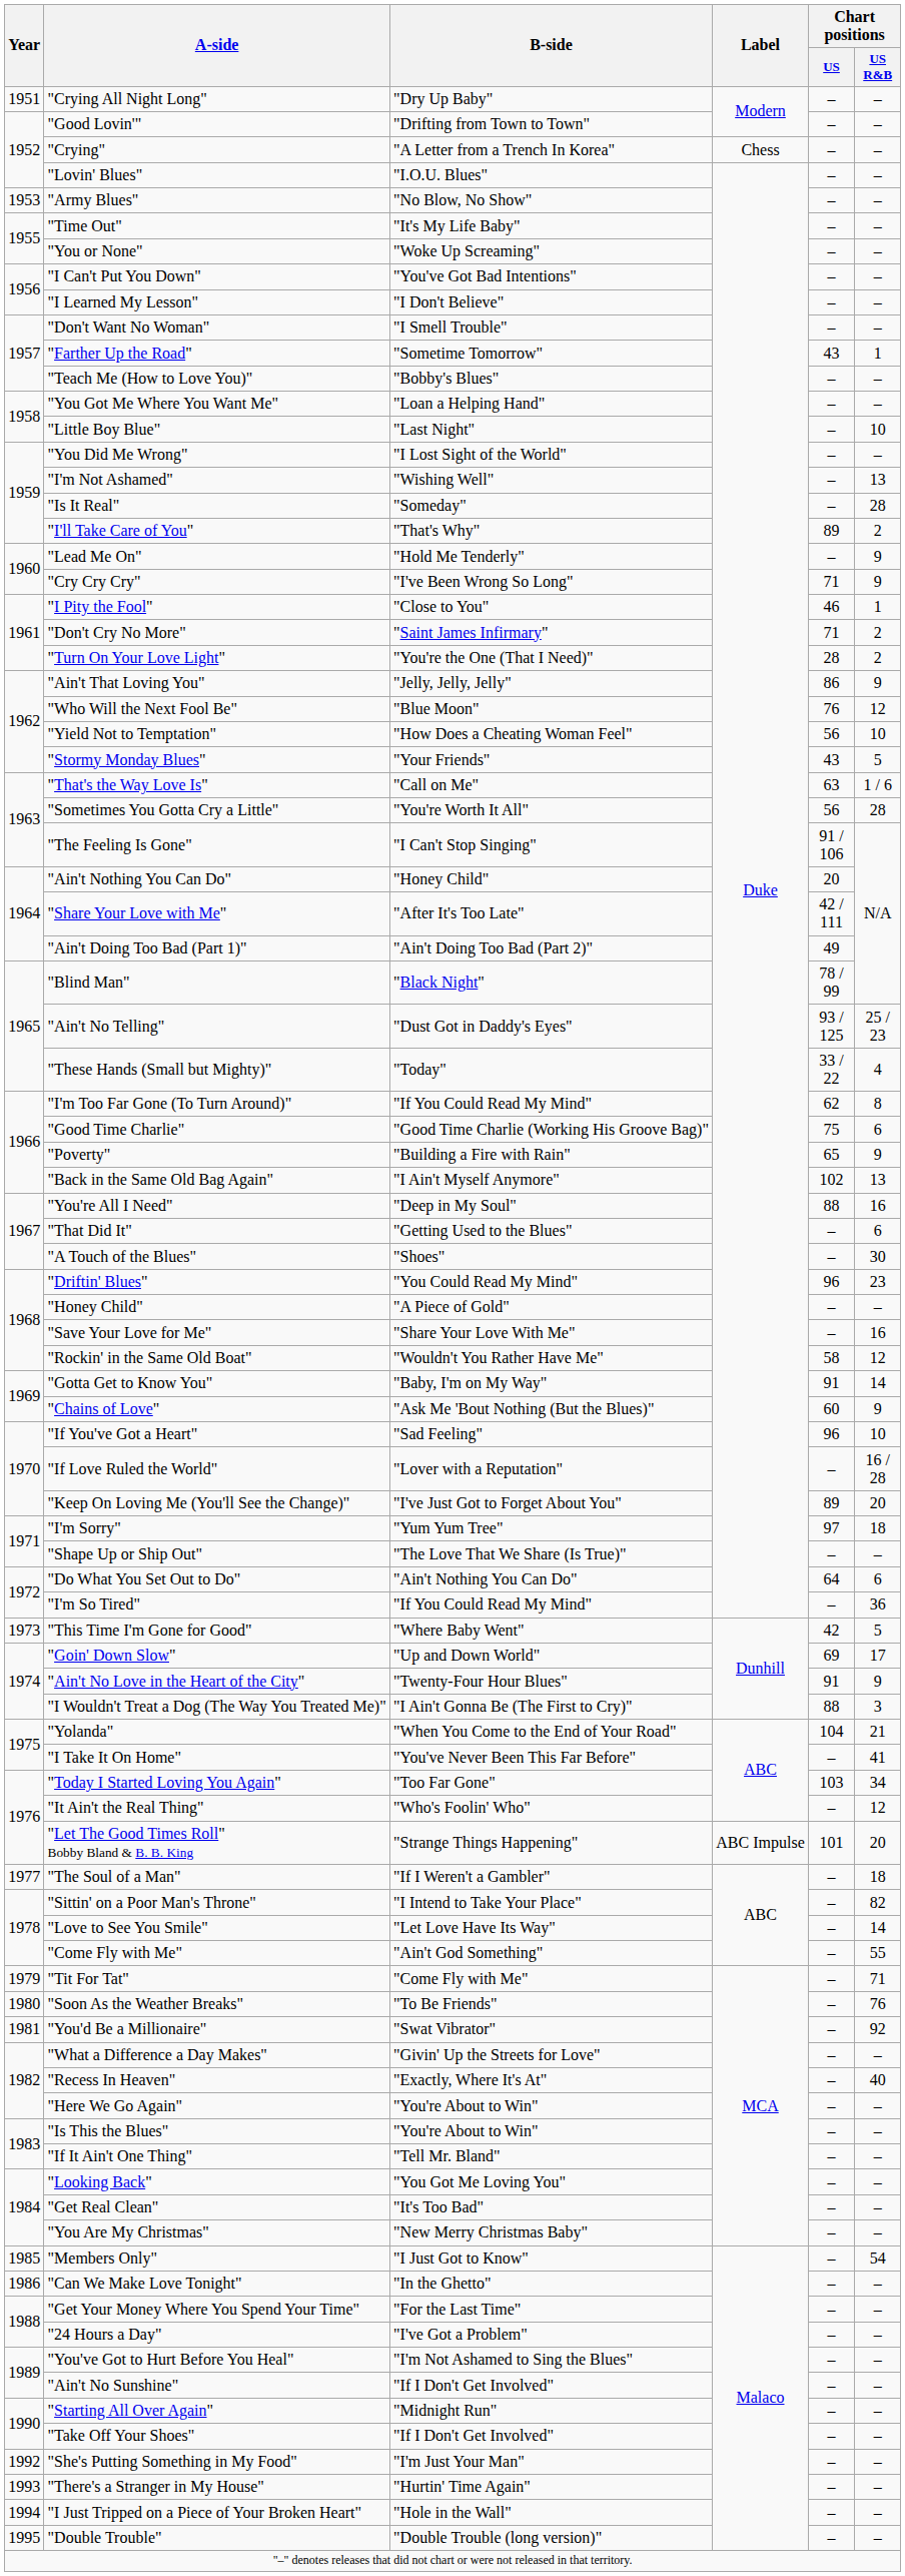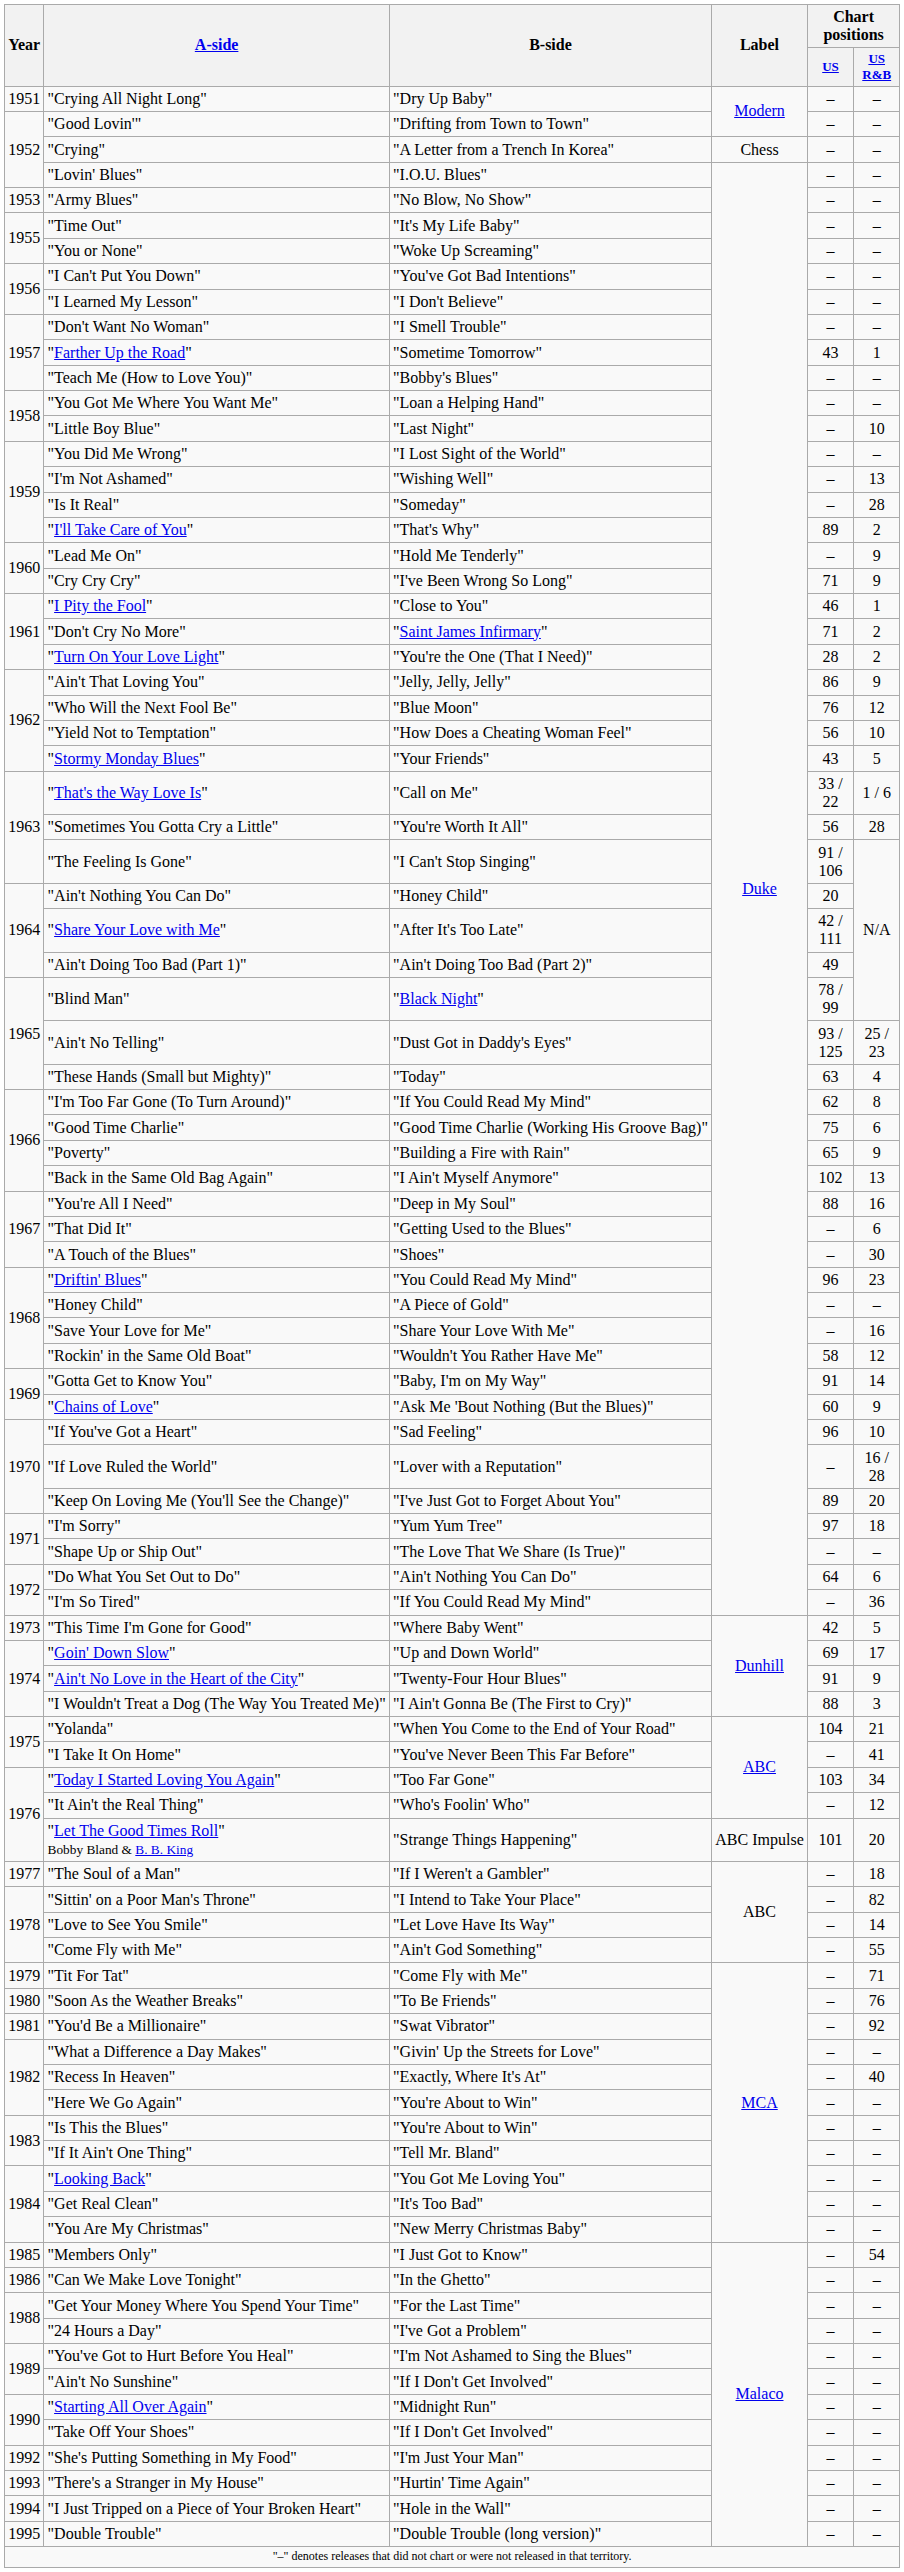 <table class="wikitable" style="text-align:center;">
 <tr>
 <th rowspan="2">Year</th>
 <th rowspan="2"><a href='#'>A-side</a></th>
 <th rowspan="2">B-side</th>
 <th rowspan="2">Label</th>
 <th colspan="2">Chart positions</th>
 </tr>
 <tr style="font-size:small;">
 <th style="width:40px;"><a href='#'>US</a><br></th>
 <th style="width:40px;"><a href='#'>US R&B</a><br></th>
 </tr>
 <tr>
 <td>1951</td>
 <td style="text-align:left;">"Crying All Night Long"</td>
 <td style="text-align:left;">"Dry Up Baby"</td>
 <td rowspan="2"><a href='#'>Modern</a></td>
 <td>–</td>
 <td>–</td>
 </tr>
 <tr>
 <td rowspan="3">1952</td>
 <td style="text-align:left;">"Good Lovin'"</td>
 <td style="text-align:left;">"Drifting from Town to Town"</td>
 <td>–</td>
 <td>–</td>
 </tr>
 <tr>
 <td style="text-align:left;">"Crying"</td>
 <td style="text-align:left;">"A Letter from a Trench In Korea"</td>
 <td>Chess</td>
 <td>–</td>
 <td>–</td>
 </tr>
 <tr>
 <td style="text-align:left;">"Lovin' Blues"</td>
 <td style="text-align:left;">"I.O.U. Blues"</td>
 <td rowspan="53"><a href='#'>Duke</a></td>
 <td>–</td>
 <td>–</td>
 </tr>
 <tr>
 <td>1953</td>
 <td style="text-align:left;">"Army Blues"</td>
 <td style="text-align:left;">"No Blow, No Show"</td>
 <td>–</td>
 <td>–</td>
 </tr>
 <tr>
 <td rowspan="2">1955</td>
 <td style="text-align:left;">"Time Out"</td>
 <td style="text-align:left;">"It's My Life Baby"</td>
 <td>–</td>
 <td>–</td>
 </tr>
 <tr>
 <td style="text-align:left;">"You or None"</td>
 <td style="text-align:left;">"Woke Up Screaming"</td>
 <td>–</td>
 <td>–</td>
 </tr>
 <tr>
 <td rowspan="2">1956</td>
 <td style="text-align:left;">"I Can't Put You Down"</td>
 <td style="text-align:left;">"You've Got Bad Intentions"</td>
 <td>–</td>
 <td>–</td>
 </tr>
 <tr>
 <td style="text-align:left;">"I Learned My Lesson"</td>
 <td style="text-align:left;">"I Don't Believe"</td>
 <td>–</td>
 <td>–</td>
 </tr>
 <tr>
 <td rowspan="3">1957</td>
 <td style="text-align:left;">"Don't Want No Woman"</td>
 <td style="text-align:left;">"I Smell Trouble"</td>
 <td>–</td>
 <td>–</td>
 </tr>
 <tr>
 <td style="text-align:left;">"<a href='#'>Farther Up the Road</a>"</td>
 <td style="text-align:left;">"Sometime Tomorrow"</td>
 <td>43</td>
 <td>1</td>
 </tr>
 <tr>
 <td style="text-align:left;">"Teach Me (How to Love You)"</td>
 <td style="text-align:left;">"Bobby's Blues"</td>
 <td>–</td>
 <td>–</td>
 </tr>
 <tr>
 <td rowspan="2">1958</td>
 <td style="text-align:left;">"You Got Me Where You Want Me"</td>
 <td style="text-align:left;">"Loan a Helping Hand"</td>
 <td>–</td>
 <td>–</td>
 </tr>
 <tr>
 <td style="text-align:left;">"Little Boy Blue"</td>
 <td style="text-align:left;">"Last Night"</td>
 <td>–</td>
 <td>10</td>
 </tr>
 <tr>
 <td rowspan="4">1959</td>
 <td style="text-align:left;">"You Did Me Wrong"</td>
 <td style="text-align:left;">"I Lost Sight of the World"</td>
 <td>–</td>
 <td>–</td>
 </tr>
 <tr>
 <td style="text-align:left;">"I'm Not Ashamed"</td>
 <td style="text-align:left;">"Wishing Well"</td>
 <td>–</td>
 <td>13</td>
 </tr>
 <tr>
 <td style="text-align:left;">"Is It Real"</td>
 <td style="text-align:left;">"Someday"</td>
 <td>–</td>
 <td>28</td>
 </tr>
 <tr>
 <td style="text-align:left;">"<a href='#'>I'll Take Care of You</a>"</td>
 <td style="text-align:left;">"That's Why"</td>
 <td>89</td>
 <td>2</td>
 </tr>
 <tr>
 <td rowspan="2">1960</td>
 <td style="text-align:left;">"Lead Me On"</td>
 <td style="text-align:left;">"Hold Me Tenderly"</td>
 <td>–</td>
 <td>9</td>
 </tr>
 <tr>
 <td style="text-align:left;">"Cry Cry Cry"</td>
 <td style="text-align:left;">"I've Been Wrong So Long"</td>
 <td>71</td>
 <td>9</td>
 </tr>
 <tr>
 <td rowspan="3">1961</td>
 <td style="text-align:left;">"<a href='#'>I Pity the Fool</a>"</td>
 <td style="text-align:left;">"Close to You"</td>
 <td>46</td>
 <td>1</td>
 </tr>
 <tr>
 <td style="text-align:left;">"Don't Cry No More"</td>
 <td style="text-align:left;">"<a href='#'>Saint James Infirmary</a>"</td>
 <td>71</td>
 <td>2</td>
 </tr>
 <tr>
 <td style="text-align:left;">"<a href='#'>Turn On Your Love Light</a>"</td>
 <td style="text-align:left;">"You're the One (That I Need)"</td>
 <td>28</td>
 <td>2</td>
 </tr>
 <tr>
 <td rowspan="4">1962</td>
 <td style="text-align:left;">"Ain't That Loving You"</td>
 <td style="text-align:left;">"Jelly, Jelly, Jelly"</td>
 <td>86</td>
 <td>9</td>
 </tr>
 <tr>
 <td style="text-align:left;">"Who Will the Next Fool Be"</td>
 <td style="text-align:left;">"Blue Moon"</td>
 <td>76</td>
 <td>12</td>
 </tr>
 <tr>
 <td style="text-align:left;">"Yield Not to Temptation"</td>
 <td style="text-align:left;">"How Does a Cheating Woman Feel"</td>
 <td>56</td>
 <td>10</td>
 </tr>
 <tr>
 <td style="text-align:left;">"<a href='#'>Stormy Monday Blues</a>"</td>
 <td style="text-align:left;">"Your Friends"</td>
 <td>43</td>
 <td>5</td>
 </tr>
 <tr>
 <td rowspan="3">1963</td>
 <td style="text-align:left;">"<a href='#'>That's the Way Love Is</a>"</td>
 <td style="text-align:left;">"Call on Me"</td>
-<td>63</td>
+<td>33 / 22</td>
 <td>1 / 6</td>
 </tr>
 <tr>
 <td style="text-align:left;">"Sometimes You Gotta Cry a Little"</td>
 <td style="text-align:left;">"You're Worth It All"</td>
 <td>56</td>
 <td>28</td>
 </tr>
 <tr>
 <td style="text-align:left;">"The Feeling Is Gone"</td>
 <td style="text-align:left;">"I Can't Stop Singing"</td>
 <td>91 / 106</td>
 <td rowspan="5">N/A</td>
 </tr>
 <tr>
 <td rowspan="3">1964</td>
 <td style="text-align:left;">"Ain't Nothing You Can Do"</td>
 <td style="text-align:left;">"Honey Child"</td>
 <td>20</td>
 </tr>
 <tr>
 <td style="text-align:left;">"<a href='#'>Share Your Love with Me</a>"</td>
 <td style="text-align:left;">"After It's Too Late"</td>
 <td>42 / 111</td>
 </tr>
 <tr>
 <td style="text-align:left;">"Ain't Doing Too Bad (Part 1)"</td>
 <td style="text-align:left;">"Ain't Doing Too Bad (Part 2)"</td>
 <td>49</td>
 </tr>
 <tr>
 <td rowspan="3">1965</td>
 <td style="text-align:left;">"Blind Man"</td>
 <td style="text-align:left;">"<a href='#'>Black Night</a>"</td>
 <td>78 / 99</td>
 </tr>
 <tr>
 <td style="text-align:left;">"Ain't No Telling"</td>
 <td style="text-align:left;">"Dust Got in Daddy's Eyes"</td>
 <td>93 / 125</td>
 <td>25 / 23</td>
 </tr>
 <tr>
 <td style="text-align:left;">"These Hands (Small but Mighty)"</td>
 <td style="text-align:left;">"Today"</td>
-<td>33 / 22</td>
+<td>63</td>
 <td>4</td>
 </tr>
 <tr>
 <td rowspan="4">1966</td>
 <td style="text-align:left;">"I'm Too Far Gone (To Turn Around)"</td>
 <td style="text-align:left;">"If You Could Read My Mind"</td>
 <td>62</td>
 <td>8</td>
 </tr>
 <tr>
 <td style="text-align:left;">"Good Time Charlie"</td>
 <td style="text-align:left;">"Good Time Charlie (Working His Groove Bag)"</td>
 <td>75</td>
 <td>6</td>
 </tr>
 <tr>
 <td style="text-align:left;">"Poverty"</td>
 <td style="text-align:left;">"Building a Fire with Rain"</td>
 <td>65</td>
 <td>9</td>
 </tr>
 <tr>
 <td style="text-align:left;">"Back in the Same Old Bag Again"</td>
 <td style="text-align:left;">"I Ain't Myself Anymore"</td>
 <td>102</td>
 <td>13</td>
 </tr>
 <tr>
 <td rowspan="3">1967</td>
 <td style="text-align:left;">"You're All I Need"</td>
 <td style="text-align:left;">"Deep in My Soul"</td>
 <td>88</td>
 <td>16</td>
 </tr>
 <tr>
 <td style="text-align:left;">"That Did It"</td>
 <td style="text-align:left;">"Getting Used to the Blues"</td>
 <td>–</td>
 <td>6</td>
 </tr>
 <tr>
 <td style="text-align:left;">"A Touch of the Blues"</td>
 <td style="text-align:left;">"Shoes"</td>
 <td>–</td>
 <td>30</td>
 </tr>
 <tr>
 <td rowspan="4">1968</td>
 <td style="text-align:left;">"<a href='#'>Driftin' Blues</a>"</td>
 <td style="text-align:left;">"You Could Read My Mind"</td>
 <td>96</td>
 <td>23</td>
 </tr>
 <tr>
 <td style="text-align:left;">"Honey Child"</td>
 <td style="text-align:left;">"A Piece of Gold"</td>
 <td>–</td>
 <td>–</td>
 </tr>
 <tr>
 <td style="text-align:left;">"Save Your Love for Me"</td>
 <td style="text-align:left;">"Share Your Love With Me"</td>
 <td>–</td>
 <td>16</td>
 </tr>
 <tr>
 <td style="text-align:left;">"Rockin' in the Same Old Boat"</td>
 <td style="text-align:left;">"Wouldn't You Rather Have Me"</td>
 <td>58</td>
 <td>12</td>
 </tr>
 <tr>
 <td rowspan="2">1969</td>
 <td style="text-align:left;">"Gotta Get to Know You"</td>
 <td style="text-align:left;">"Baby, I'm on My Way"</td>
 <td>91</td>
 <td>14</td>
 </tr>
 <tr>
 <td style="text-align:left;">"<a href='#'>Chains of Love</a>"</td>
 <td style="text-align:left;">"Ask Me 'Bout Nothing (But the Blues)"</td>
 <td>60</td>
 <td>9</td>
 </tr>
 <tr>
 <td rowspan="3">1970</td>
 <td style="text-align:left;">"If You've Got a Heart"</td>
 <td style="text-align:left;">"Sad Feeling"</td>
 <td>96</td>
 <td>10</td>
 </tr>
 <tr>
 <td style="text-align:left;">"If Love Ruled the World"</td>
 <td style="text-align:left;">"Lover with a Reputation"</td>
 <td>–</td>
 <td>16 / 28</td>
 </tr>
 <tr>
 <td style="text-align:left;">"Keep On Loving Me (You'll See the Change)"</td>
 <td style="text-align:left;">"I've Just Got to Forget About You"</td>
 <td>89</td>
 <td>20</td>
 </tr>
 <tr>
 <td rowspan="2">1971</td>
 <td style="text-align:left;">"I'm Sorry"</td>
 <td style="text-align:left;">"Yum Yum Tree"</td>
 <td>97</td>
 <td>18</td>
 </tr>
 <tr>
 <td style="text-align:left;">"Shape Up or Ship Out"</td>
 <td style="text-align:left;">"The Love That We Share (Is True)"</td>
 <td>–</td>
 <td>–</td>
 </tr>
 <tr>
 <td rowspan="2">1972</td>
 <td style="text-align:left;">"Do What You Set Out to Do"</td>
 <td style="text-align:left;">"Ain't Nothing You Can Do"</td>
 <td>64</td>
 <td>6</td>
 </tr>
 <tr>
 <td style="text-align:left;">"I'm So Tired"</td>
 <td style="text-align:left;">"If You Could Read My Mind"</td>
 <td>–</td>
 <td>36</td>
 </tr>
 <tr>
 <td>1973</td>
 <td style="text-align:left;">"This Time I'm Gone for Good"</td>
 <td style="text-align:left;">"Where Baby Went"</td>
 <td rowspan="4"><a href='#'>Dunhill</a></td>
 <td>42</td>
 <td>5</td>
 </tr>
 <tr>
 <td rowspan="3">1974</td>
 <td style="text-align:left;">"<a href='#'>Goin' Down Slow</a>"</td>
 <td style="text-align:left;">"Up and Down World"</td>
 <td>69</td>
 <td>17</td>
 </tr>
 <tr>
 <td style="text-align:left;">"<a href='#'>Ain't No Love in the Heart of the City</a>"</td>
 <td style="text-align:left;">"Twenty-Four Hour Blues"</td>
 <td>91</td>
 <td>9</td>
 </tr>
 <tr>
 <td style="text-align:left;">"I Wouldn't Treat a Dog (The Way You Treated Me)"</td>
 <td style="text-align:left;">"I Ain't Gonna Be (The First to Cry)"</td>
 <td>88</td>
 <td>3</td>
 </tr>
 <tr>
 <td rowspan="2">1975</td>
 <td style="text-align:left;">"Yolanda"</td>
 <td style="text-align:left;">"When You Come to the End of Your Road"</td>
 <td rowspan="4"><a href='#'>ABC</a></td>
 <td>104</td>
 <td>21</td>
 </tr>
 <tr>
 <td style="text-align:left;">"I Take It On Home"</td>
 <td style="text-align:left;">"You've Never Been This Far Before"</td>
 <td>–</td>
 <td>41</td>
 </tr>
 <tr>
 <td rowspan="3">1976</td>
 <td style="text-align:left;">"<a href='#'>Today I Started Loving You Again</a>"</td>
 <td style="text-align:left;">"Too Far Gone"</td>
 <td>103</td>
 <td>34</td>
 </tr>
 <tr>
 <td style="text-align:left;">"It Ain't the Real Thing"</td>
 <td style="text-align:left;">"Who's Foolin' Who"</td>
 <td>–</td>
 <td>12</td>
 </tr>
 <tr>
 <td style="text-align:left;">"<a href='#'>Let The Good Times Roll</a>"<br><small>Bobby Bland & <a href='#'>B. B. King</a></small></td>
 <td style="text-align:left;">"Strange Things Happening"</td>
 <td>ABC Impulse</td>
 <td>101</td>
 <td>20</td>
 </tr>
 <tr>
 <td>1977</td>
 <td style="text-align:left;">"The Soul of a Man"</td>
 <td style="text-align:left;">"If I Weren't a Gambler"</td>
 <td rowspan="4">ABC</td>
 <td>–</td>
 <td>18</td>
 </tr>
 <tr>
 <td rowspan="3">1978</td>
 <td style="text-align:left;">"Sittin' on a Poor Man's Throne"</td>
 <td style="text-align:left;">"I Intend to Take Your Place"</td>
 <td>–</td>
 <td>82</td>
 </tr>
 <tr>
 <td style="text-align:left;">"Love to See You Smile"</td>
 <td style="text-align:left;">"Let Love Have Its Way"</td>
 <td>–</td>
 <td>14</td>
 </tr>
 <tr>
 <td style="text-align:left;">"Come Fly with Me"</td>
 <td style="text-align:left;">"Ain't God Something"</td>
 <td>–</td>
 <td>55</td>
 </tr>
 <tr>
 <td>1979</td>
 <td style="text-align:left;">"Tit For Tat"</td>
 <td style="text-align:left;">"Come Fly with Me"</td>
 <td rowspan="11"><a href='#'>MCA</a></td>
 <td>–</td>
 <td>71</td>
 </tr>
 <tr>
 <td>1980</td>
 <td style="text-align:left;">"Soon As the Weather Breaks"</td>
 <td style="text-align:left;">"To Be Friends"</td>
 <td>–</td>
 <td>76</td>
 </tr>
 <tr>
 <td>1981</td>
 <td style="text-align:left;">"You'd Be a Millionaire"</td>
 <td style="text-align:left;">"Swat Vibrator"</td>
 <td>–</td>
 <td>92</td>
 </tr>
 <tr>
 <td rowspan="3">1982</td>
 <td style="text-align:left;">"What a Difference a Day Makes"</td>
 <td style="text-align:left;">"Givin' Up the Streets for Love"</td>
 <td>–</td>
 <td>–</td>
 </tr>
 <tr>
 <td style="text-align:left;">"Recess In Heaven"</td>
 <td style="text-align:left;">"Exactly, Where It's At"</td>
 <td>–</td>
 <td>40</td>
 </tr>
 <tr>
 <td style="text-align:left;">"Here We Go Again"</td>
 <td style="text-align:left;">"You're About to Win"</td>
 <td>–</td>
 <td>–</td>
 </tr>
 <tr>
 <td rowspan="2">1983</td>
 <td style="text-align:left;">"Is This the Blues"</td>
 <td style="text-align:left;">"You're About to Win"</td>
 <td>–</td>
 <td>–</td>
 </tr>
 <tr>
 <td style="text-align:left;">"If It Ain't One Thing"</td>
 <td style="text-align:left;">"Tell Mr. Bland"</td>
 <td>–</td>
 <td>–</td>
 </tr>
 <tr>
 <td rowspan="3">1984</td>
 <td style="text-align:left;">"<a href='#'>Looking Back</a>"</td>
 <td style="text-align:left;">"You Got Me Loving You"</td>
 <td>–</td>
 <td>–</td>
 </tr>
 <tr>
 <td style="text-align:left;">"Get Real Clean"</td>
 <td style="text-align:left;">"It's Too Bad"</td>
 <td>–</td>
 <td>–</td>
 </tr>
 <tr>
 <td style="text-align:left;">"You Are My Christmas"</td>
 <td style="text-align:left;">"New Merry Christmas Baby"</td>
 <td>–</td>
 <td>–</td>
 </tr>
 <tr>
 <td>1985</td>
 <td style="text-align:left;">"Members Only"</td>
 <td style="text-align:left;">"I Just Got to Know"</td>
 <td rowspan="12"><a href='#'>Malaco</a></td>
 <td>–</td>
 <td>54</td>
 </tr>
 <tr>
 <td>1986</td>
 <td style="text-align:left;">"Can We Make Love Tonight"</td>
 <td style="text-align:left;">"In the Ghetto"</td>
 <td>–</td>
 <td>–</td>
 </tr>
 <tr>
 <td rowspan="2">1988</td>
 <td style="text-align:left;">"Get Your Money Where You Spend Your Time"</td>
 <td style="text-align:left;">"For the Last Time"</td>
 <td>–</td>
 <td>–</td>
 </tr>
 <tr>
 <td style="text-align:left;">"24 Hours a Day"</td>
 <td style="text-align:left;">"I've Got a Problem"</td>
 <td>–</td>
 <td>–</td>
 </tr>
 <tr>
 <td rowspan="2">1989</td>
 <td style="text-align:left;">"You've Got to Hurt Before You Heal"</td>
 <td style="text-align:left;">"I'm Not Ashamed to Sing the Blues"</td>
 <td>–</td>
 <td>–</td>
 </tr>
 <tr>
 <td style="text-align:left;">"Ain't No Sunshine"</td>
 <td style="text-align:left;">"If I Don't Get Involved"</td>
 <td>–</td>
 <td>–</td>
 </tr>
 <tr>
 <td rowspan="2">1990</td>
 <td style="text-align:left;">"<a href='#'>Starting All Over Again</a>"</td>
 <td style="text-align:left;">"Midnight Run"</td>
 <td>–</td>
 <td>–</td>
 </tr>
 <tr>
 <td style="text-align:left;">"Take Off Your Shoes"</td>
 <td style="text-align:left;">"If I Don't Get Involved"</td>
 <td>–</td>
 <td>–</td>
 </tr>
 <tr>
 <td>1992</td>
 <td style="text-align:left;">"She's Putting Something in My Food"</td>
 <td style="text-align:left;">"I'm Just Your Man"</td>
 <td>–</td>
 <td>–</td>
 </tr>
 <tr>
 <td>1993</td>
 <td style="text-align:left;">"There's a Stranger in My House"</td>
 <td style="text-align:left;">"Hurtin' Time Again"</td>
 <td>–</td>
 <td>–</td>
 </tr>
 <tr>
 <td>1994</td>
 <td style="text-align:left;">"I Just Tripped on a Piece of Your Broken Heart"</td>
 <td style="text-align:left;">"Hole in the Wall"</td>
 <td>–</td>
 <td>–</td>
 </tr>
 <tr>
 <td>1995</td>
 <td style="text-align:left;">"Double Trouble"</td>
 <td style="text-align:left;">"Double Trouble (long version)"</td>
 <td>–</td>
 <td>–</td>
 </tr>
 <tr>
 <td colspan="9" style="text-align:center; font-size:9pt;">"–" denotes releases that did not chart or were not released in that territory.</td>
 </tr>
 </table>
